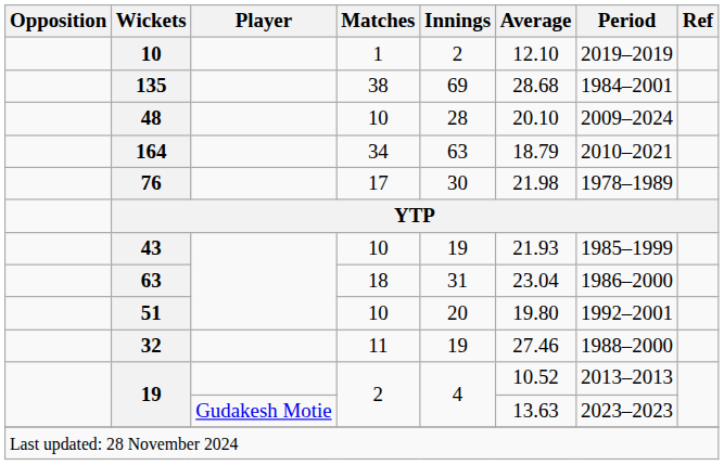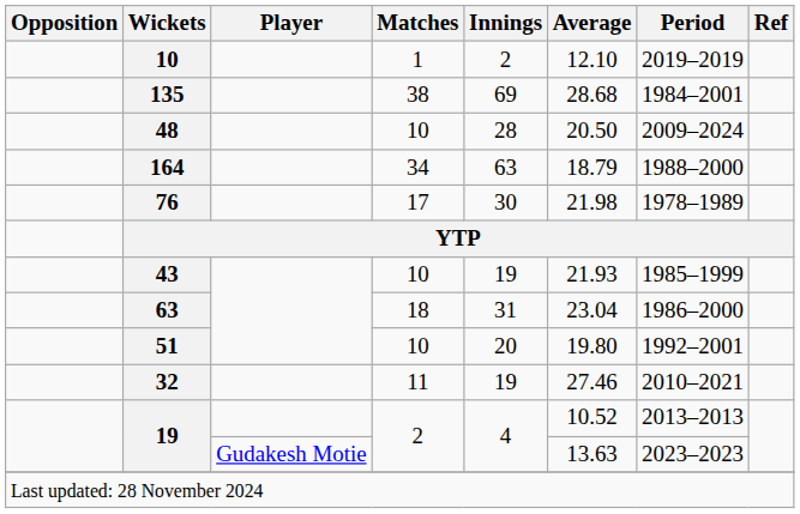 <table class="wikitable plainrowheaders sortable">
 <tr>
 <th scope=col>Opposition</th>
 <th scope=col>Wickets</th>
 <th scope=col>Player</th>
 <th scope=col>Matches</th>
 <th scope=col>Innings</th>
 <th scope=col>Average</th>
 <th scope=col>Period</th>
 <th scope=col>Ref</th>
 </tr>
 <tr>
 <td style=text-align:left;></td>
 <th>10</th>
 <td></td>
 <td align=center>1</td>
 <td align=center>2</td>
 <td align=center>12.10</td>
 <td>2019–2019</td>
 <td></td>
 </tr>
 <tr>
 <td style=text-align:left;></td>
 <th>135</th>
 <td></td>
 <td align=center>38</td>
 <td align=center>69</td>
 <td align=center>28.68</td>
 <td>1984–2001</td>
 <td></td>
 </tr>
 <tr>
 <td style=text-align:left;></td>
 <th>48</th>
 <td></td>
 <td align=center>10</td>
 <td align=center>28</td>
-<td align=center>20.10</td>
+<td align=center>20.50</td>
 <td>2009–2024</td>
 <td></td>
 </tr>
 <tr>
 <td style=text-align:left;></td>
 <th>164</th>
 <td></td>
 <td align=center>34</td>
 <td align=center>63</td>
 <td align=center>18.79</td>
-<td>2010–2021</td>
+<td>1988–2000</td>
 <td></td>
 </tr>
 <tr>
 <td style=text-align:left;></td>
 <th>76</th>
 <td></td>
 <td align=center>17</td>
 <td align=center>30</td>
 <td align=center>21.98</td>
 <td>1978–1989</td>
 <td></td>
 </tr>
 <tr>
 <td style=text-align:left;></td>
 <th scope=row style="text-align:center;" colspan=7>YTP</th>
 </tr>
 <tr>
 <td style=text-align:left;></td>
 <th>43</th>
 <td rowspan=3></td>
 <td align=center>10</td>
 <td align=center>19</td>
 <td align=center>21.93</td>
 <td>1985–1999</td>
 <td></td>
 </tr>
 <tr>
 <td style=text-align:left;></td>
 <th>63</th>
 <td align=center>18</td>
 <td align=center>31</td>
 <td align=center>23.04</td>
 <td>1986–2000</td>
 <td></td>
 </tr>
 <tr>
 <td style=text-align:left;></td>
 <th>51</th>
 <td align=center>10</td>
 <td align=center>20</td>
 <td align=center>19.80</td>
 <td>1992–2001</td>
 <td></td>
 </tr>
 <tr>
 <td style=text-align:left;></td>
 <th>32</th>
 <td></td>
 <td align=center>11</td>
 <td align=center>19</td>
 <td align=center>27.46</td>
-<td>1988–2000</td>
+<td>2010–2021</td>
 <td></td>
 </tr>
 <tr>
 <td style=text-align:left; rowspan=2></td>
 <th rowspan=2>19</th>
 <td></td>
 <td align=center rowspan=2>2</td>
 <td align=center rowspan=2>4</td>
 <td align=center>10.52</td>
 <td>2013–2013</td>
 <td rowspan=2></td>
 </tr>
 <tr>
 <td><a href='#'>Gudakesh Motie</a></td>
 <td align=center>13.63</td>
 <td>2023–2023</td>
 </tr>
 <tr>
 </tr>
 <tr class=sortbottom>
 <td colspan=8><small>Last updated: 28 November 2024</small></td>
 </tr>
 </table>
